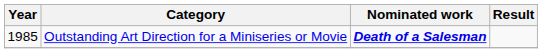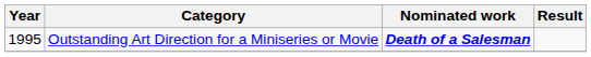 <table class="wikitable sortable">
 <tr>
 <th>Year</th>
 <th>Category</th>
 <th>Nominated work</th>
 <th>Result</th>
 </tr>
 <tr>
-<td>1985</td>
+<td>1995</td>
 <td><a href='#'>Outstanding Art Direction for a Miniseries or Movie</a></td>
 <td><strong><em><a href='#'>Death of a Salesman</a></em></strong></td>
 <td></td>
 </tr>
 <tr>
 </tr>
 </table>
